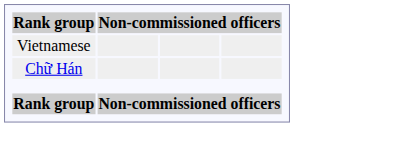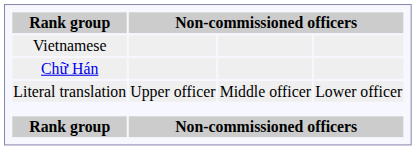 <table style="border:1px solid #8888aa; background-color:#f7f8ff; padding:5px; font-size:95%; margin: 0px 12px 12px 0px;">
 <tr style="background-color:#CCCCCC; text-align:center;">
 <th>Rank group</th>
 <th colspan=3>Non-commissioned officers</th>
 </tr>
 <tr style="text-align:center; background:#efefef;">
 <td>Vietnamese</td>
 <td></td>
 <td></td>
 <td></td>
 </tr>
 <tr style="text-align:center; background:#efefef;">
 <td><a href='#'>Chữ Hán</a></td>
 <td></td>
 <td></td>
 <td></td>
+</tr>
+<tr style="text-align:center; background:#efefef;">
+<td>Literal translation</td>
+<td>Upper officer</td>
+<td>Middle officer</td>
+<td>Lower officer</td>
 </tr>
 <tr style="text-align:center;">
 <td><strong></strong></td>
 <td></td>
 <td></td>
 <td></td>
 </tr>
 <tr style="text-align:center;">
 <td><strong></strong></td>
 <td></td>
 <td></td>
 </tr>
 <tr style="text-align:center;">
 <td><strong></strong></td>
 <td></td>
 <td></td>
 <td></td>
 </tr>
 <tr style="background-color:#CCCCCC; text-align:center;">
 <th>Rank group</th>
 <th colspan=3>Non-commissioned officers</th>
 </tr>
 </table>
